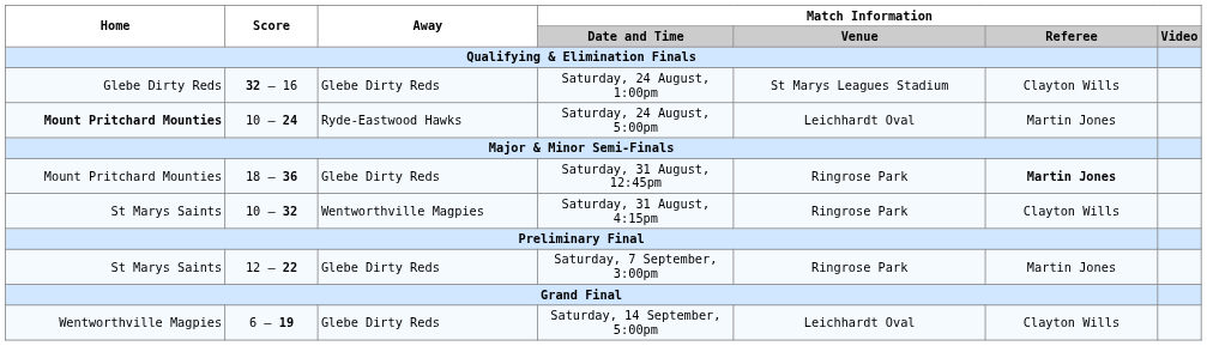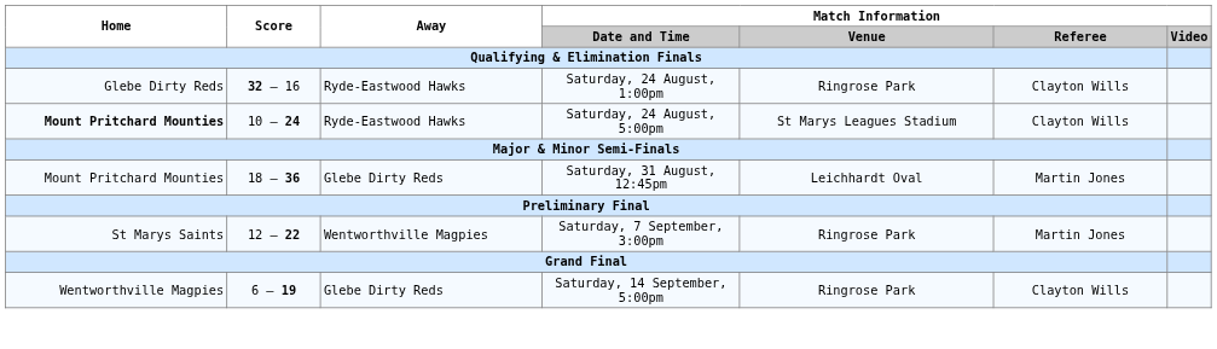 <table border="1" cellpadding="3" cellspacing="0" width="100%" style="border-collapse:collapse;  text-align:center;">
 <tr>
 <th rowspan="2" width="19%">Home</th>
 <th rowspan="2" width="8%">Score</th>
 <th rowspan="2" width="19%">Away</th>
 <th colspan="4">Match Information</th>
 </tr>
 <tr bgcolor="#CCCCCC">
 <th width="17%">Date and Time</th>
 <th width="22%">Venue</th>
 <th width="50%">Referee</th>
 <th>Video</th>
 </tr>
 <tr style="background:#d0e7ff;">
 <td colspan="6"><strong>Qualifying & Elimination Finals</strong></td>
 <td></td>
 </tr>
 <tr style="text-align:center; background:#f5faff;">
 <td align="right">Glebe Dirty Reds </td>
 <td><strong>32</strong> – 16</td>
-<td align="left"> Glebe Dirty Reds</td>
+<td align="left"> Ryde-Eastwood Hawks</td>
 <td>Saturday, 24 August, 1:00pm</td>
-<td>St Marys Leagues Stadium</td>
+<td>Ringrose Park</td>
 <td>Clayton Wills</td>
 <td></td>
 </tr>
 <tr style="text-align:center; background:#f5faff;">
 <td align="right"><strong>Mount Pritchard Mounties </strong></td>
 <td>10 – <strong>24</strong></td>
 <td align="left"> Ryde-Eastwood Hawks</td>
 <td>Saturday, 24 August, 5:00pm</td>
-<td>Leichhardt Oval</td>
-<td>Martin Jones</td>
+<td>St Marys Leagues Stadium</td>
+<td>Clayton Wills</td>
 <td></td>
 </tr>
 <tr style="background:#d0e7ff;">
 <td colspan="6"><strong>Major & Minor Semi-Finals</strong></td>
 <td></td>
 </tr>
 <tr style="text-align:center; background:#f5faff;">
 <td align="right">Mount Pritchard Mounties </td>
 <td>18 – <strong>36</strong></td>
 <td align="left"> Glebe Dirty Reds</td>
 <td>Saturday, 31 August, 12:45pm</td>
-<td>Ringrose Park</td>
-<td><strong>Martin Jones</strong></td>
-<td></td>
-</tr>
-<tr style="text-align:center; background:#f5faff;">
-<td align="right">St Marys Saints </td>
-<td>10 – <strong>32</strong></td>
-<td align="left"> Wentworthville Magpies</td>
-<td>Saturday, 31 August, 4:15pm</td>
-<td>Ringrose Park</td>
-<td>Clayton Wills</td>
+<td>Leichhardt Oval</td>
+<td>Martin Jones</td>
 <td></td>
 </tr>
 <tr style="background:#d0e7ff;">
 <td colspan="6"><strong>Preliminary Final</strong></td>
 <td></td>
 </tr>
 <tr style="text-align:center; background:#f5faff;">
 <td align="right">St Marys Saints </td>
 <td>12 – <strong>22</strong></td>
-<td align="left"> Glebe Dirty Reds</td>
+<td align="left"> Wentworthville Magpies</td>
 <td>Saturday, 7 September, 3:00pm</td>
 <td>Ringrose Park</td>
 <td>Martin Jones</td>
 <td></td>
 </tr>
 <tr style="background:#d0e7ff;">
 <td colspan="6"><strong>Grand Final</strong></td>
 <td></td>
 </tr>
 <tr style="text-align:center; background:#f5faff;">
 <td align="right">Wentworthville Magpies </td>
 <td>6 – <strong>19</strong></td>
 <td align="left"> Glebe Dirty Reds</td>
 <td>Saturday, 14 September, 5:00pm</td>
-<td>Leichhardt Oval</td>
+<td>Ringrose Park</td>
 <td>Clayton Wills</td>
 <td></td>
 </tr>
 </table>
